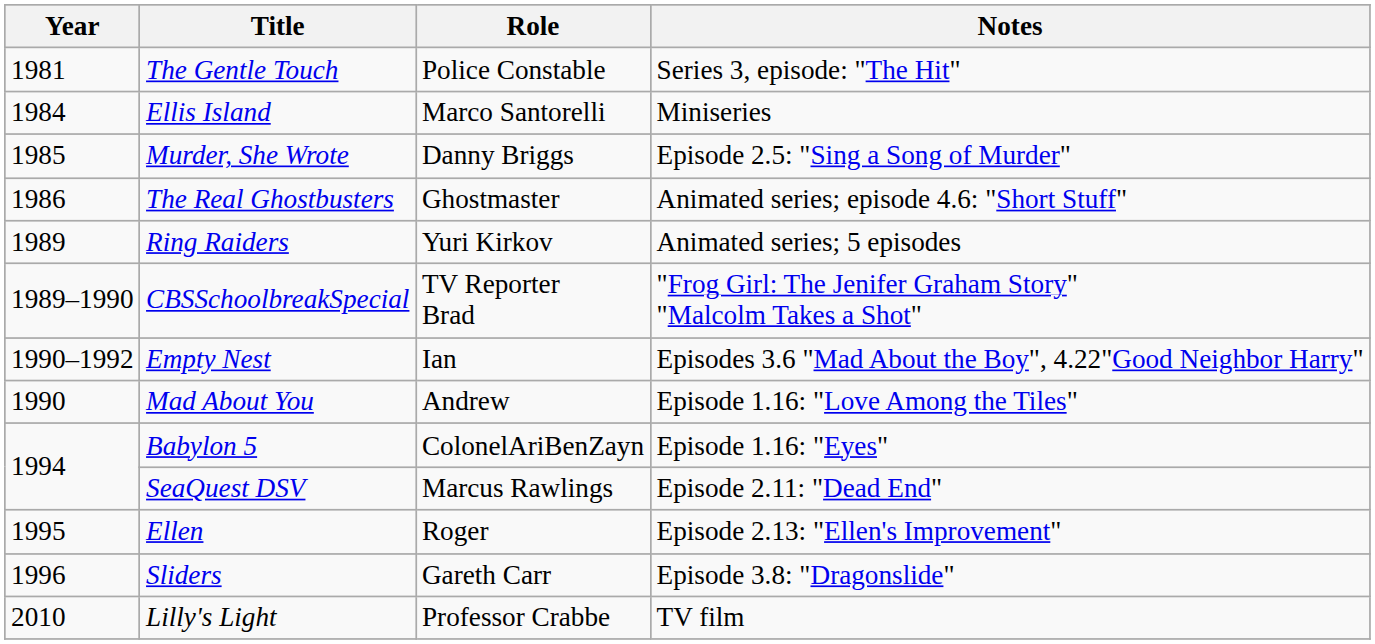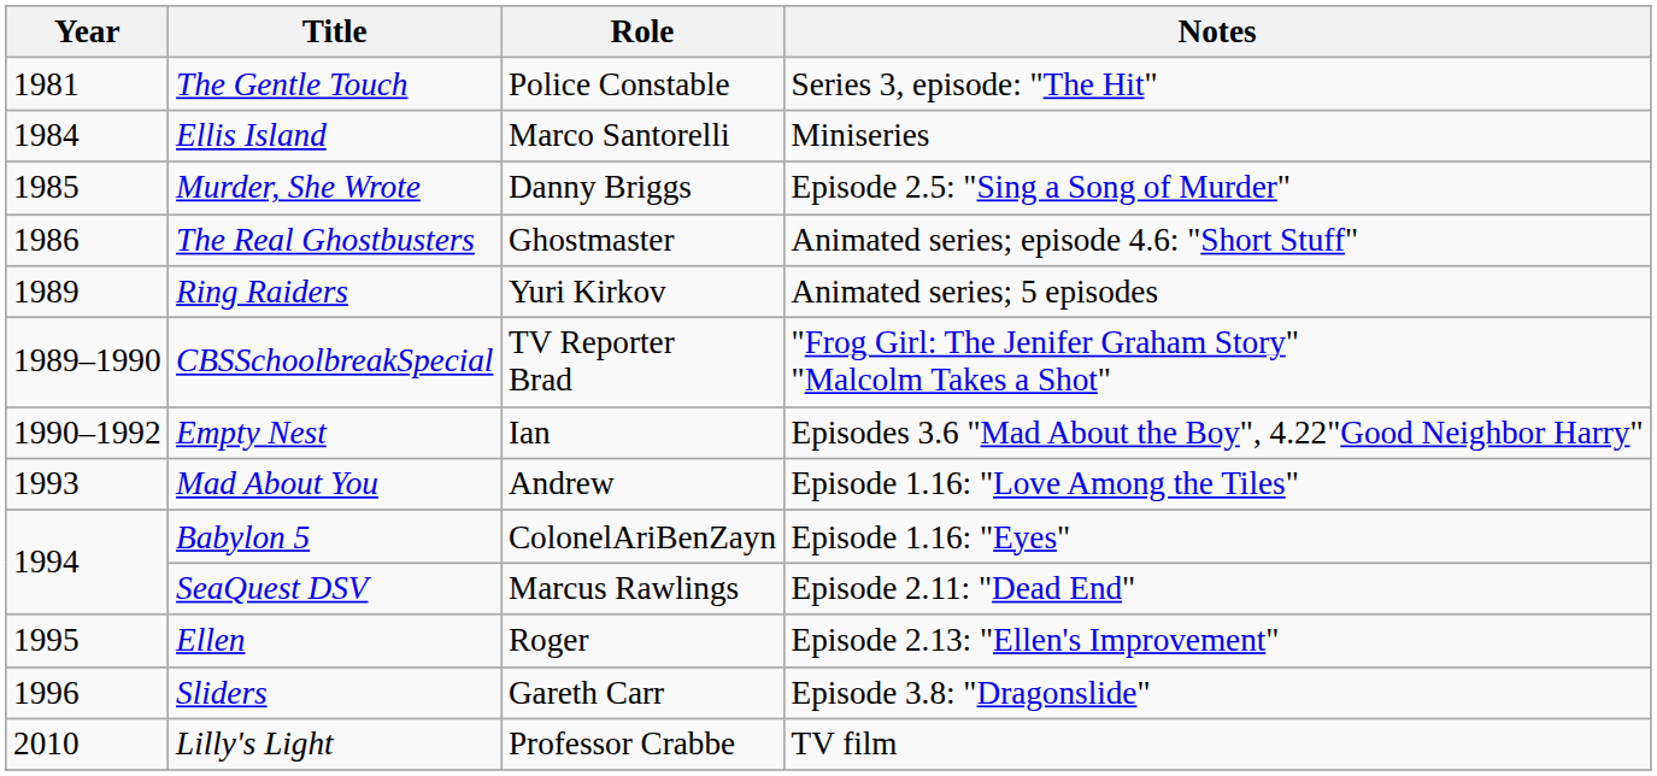 <table class="wikitable" border="1">
 <tr>
 <th>Year</th>
 <th>Title</th>
 <th>Role</th>
 <th>Notes</th>
 </tr>
 <tr>
 <td>1981</td>
 <td><em><a href='#'>The Gentle Touch</a></em></td>
 <td>Police Constable</td>
 <td>Series 3, episode: "<a href='#'>The Hit</a>"</td>
 </tr>
 <tr>
 <td>1984</td>
 <td><em><a href='#'>Ellis Island</a></em></td>
 <td>Marco Santorelli</td>
 <td>Miniseries</td>
 </tr>
 <tr>
 <td>1985</td>
 <td><em><a href='#'>Murder, She Wrote</a></em></td>
 <td>Danny Briggs</td>
 <td>Episode 2.5: "<a href='#'>Sing a Song of Murder</a>"</td>
 </tr>
 <tr>
 <td>1986</td>
 <td><em><a href='#'>The Real Ghostbusters</a></em></td>
 <td>Ghostmaster</td>
 <td>Animated series; episode 4.6: "<a href='#'>Short Stuff</a>"</td>
 </tr>
 <tr>
 <td>1989</td>
 <td><em><a href='#'>Ring Raiders</a></em></td>
 <td>Yuri Kirkov</td>
 <td>Animated series; 5 episodes</td>
 </tr>
 <tr>
 <td>1989–1990</td>
 <td><em><a href='#'>CBSSchoolbreakSpecial</a></em></td>
 <td>TV Reporter<br>Brad</td>
 <td>"<a href='#'>Frog Girl: The Jenifer Graham Story</a>"<br> "<a href='#'>Malcolm Takes a Shot</a>"</td>
 </tr>
 <tr>
 <td>1990–1992</td>
 <td><em><a href='#'>Empty Nest</a></em></td>
 <td>Ian</td>
 <td>Episodes 3.6 "<a href='#'>Mad About the Boy</a>", 4.22"<a href='#'>Good Neighbor Harry</a>"</td>
 </tr>
 <tr>
-<td>1990</td>
+<td>1993</td>
 <td><em><a href='#'>Mad About You</a></em></td>
 <td>Andrew</td>
 <td>Episode 1.16: "<a href='#'>Love Among the Tiles</a>"</td>
 </tr>
 <tr>
 <td rowspan="2">1994</td>
 <td><em><a href='#'>Babylon 5</a></em></td>
 <td>ColonelAriBenZayn</td>
 <td>Episode 1.16: "<a href='#'>Eyes</a>"</td>
 </tr>
 <tr>
 <td><em><a href='#'>SeaQuest DSV</a></em></td>
 <td>Marcus Rawlings</td>
 <td>Episode 2.11: "<a href='#'>Dead End</a>"</td>
 </tr>
 <tr>
 <td>1995</td>
 <td><em><a href='#'>Ellen</a></em></td>
 <td>Roger</td>
 <td>Episode 2.13: "<a href='#'>Ellen's Improvement</a>"</td>
 </tr>
 <tr>
 <td>1996</td>
 <td><em><a href='#'>Sliders</a></em></td>
 <td>Gareth Carr</td>
 <td>Episode 3.8: "<a href='#'>Dragonslide</a>"</td>
 </tr>
 <tr>
 <td>2010</td>
 <td><em>Lilly's Light</em></td>
 <td>Professor Crabbe</td>
 <td>TV film</td>
 </tr>
 </table>
